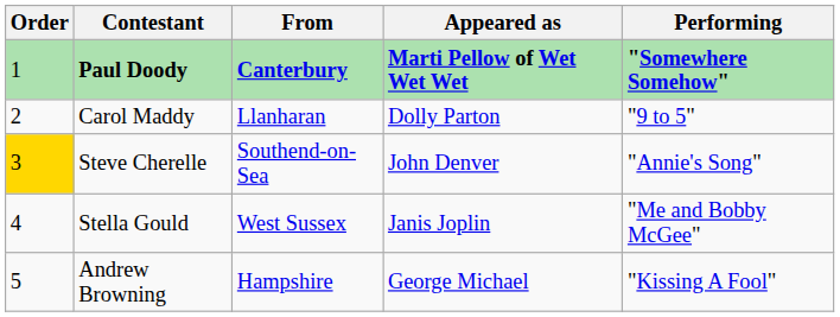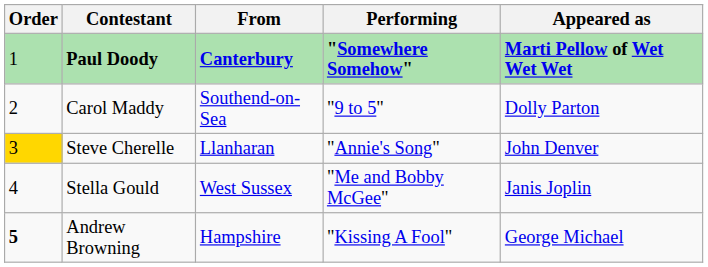 <table class="wikitable">
 <tr>
 <th>Order</th>
 <th>Contestant</th>
 <th>From</th>
+<th>Performing</th>
 <th>Appeared as</th>
-<th>Performing</th>
 </tr>
 <tr style="background:#ACE1AF;">
 <td>1</td>
 <td><strong>Paul Doody</strong></td>
 <td><strong><a href='#'>Canterbury</a></strong></td>
+<td><strong>"<a href='#'>Somewhere Somehow</a>"</strong></td>
 <td><strong><a href='#'>Marti Pellow</a> of <a href='#'>Wet Wet Wet</a></strong></td>
-<td><strong>"<a href='#'>Somewhere Somehow</a>"</strong></td>
 </tr>
 <tr>
 <td>2</td>
 <td>Carol Maddy</td>
-<td><a href='#'>Llanharan</a></td>
+<td><a href='#'>Southend-on-Sea</a></td>
+<td>"<a href='#'>9 to 5</a>"</td>
 <td><a href='#'>Dolly Parton</a></td>
-<td>"<a href='#'>9 to 5</a>"</td>
 </tr>
 <tr>
 <td style="background: gold;">3</td>
 <td>Steve Cherelle</td>
-<td><a href='#'>Southend-on-Sea</a></td>
+<td><a href='#'>Llanharan</a></td>
+<td>"<a href='#'>Annie's Song</a>"</td>
 <td><a href='#'>John Denver</a></td>
-<td>"<a href='#'>Annie's Song</a>"</td>
 </tr>
 <tr>
 <td>4</td>
 <td>Stella Gould</td>
 <td><a href='#'>West Sussex</a></td>
+<td>"<a href='#'>Me and Bobby McGee</a>"</td>
 <td><a href='#'>Janis Joplin</a></td>
-<td>"<a href='#'>Me and Bobby McGee</a>"</td>
 </tr>
 <tr>
-<td>5</td>
+<td><strong>5</strong></td>
 <td>Andrew Browning</td>
 <td><a href='#'>Hampshire</a></td>
+<td>"<a href='#'>Kissing A Fool</a>"</td>
 <td><a href='#'>George Michael</a></td>
-<td>"<a href='#'>Kissing A Fool</a>"</td>
 </tr>
 </table>
